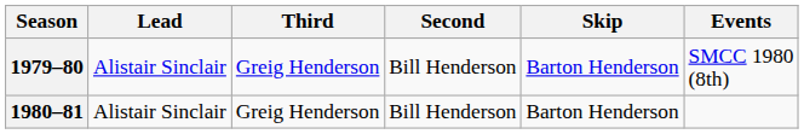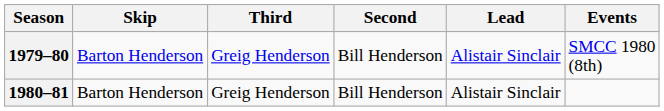 <table class="wikitable">
 <tr>
 <th scope="col">Season</th>
-<th scope="col">Lead</th>
+<th scope="col">Skip</th>
 <th scope="col">Third</th>
 <th scope="col">Second</th>
-<th scope="col">Skip</th>
+<th scope="col">Lead</th>
 <th scope="col">Events</th>
 </tr>
 <tr>
 <th scope="row">1979–80</th>
-<td><a href='#'>Alistair Sinclair</a></td>
+<td><a href='#'>Barton Henderson</a></td>
 <td><a href='#'>Greig Henderson</a></td>
 <td>Bill Henderson</td>
-<td><a href='#'>Barton Henderson</a></td>
+<td><a href='#'>Alistair Sinclair</a></td>
 <td><a href='#'>SMCC</a> 1980 <br> (8th)</td>
 </tr>
 <tr>
 <th scope="row">1980–81</th>
-<td>Alistair Sinclair</td>
+<td>Barton Henderson</td>
 <td>Greig Henderson</td>
 <td>Bill Henderson</td>
-<td>Barton Henderson</td>
+<td>Alistair Sinclair</td>
 <td> </td>
 </tr>
 </table>
